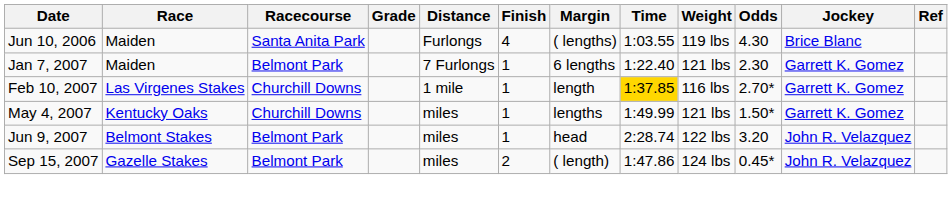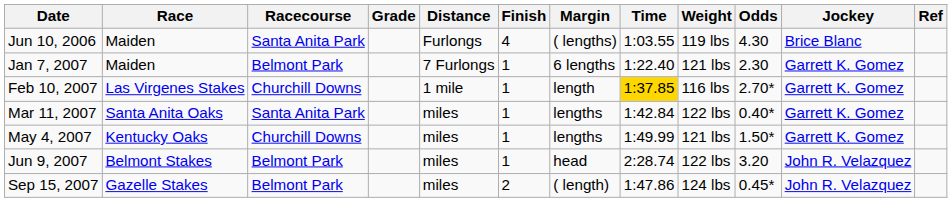 <table class="wikitable">
 <tr>
 <th>Date</th>
 <th>Race</th>
 <th>Racecourse</th>
 <th>Grade</th>
 <th>Distance</th>
 <th>Finish</th>
 <th>Margin</th>
 <th>Time</th>
 <th>Weight</th>
 <th>Odds</th>
 <th>Jockey</th>
 <th>Ref</th>
 </tr>
 <tr>
 <td>Jun 10, 2006</td>
 <td>Maiden</td>
 <td><a href='#'>Santa Anita Park</a></td>
 <td></td>
 <td> Furlongs</td>
 <td>4</td>
 <td>( lengths)</td>
 <td>1:03.55</td>
 <td>119 lbs</td>
 <td>4.30</td>
 <td><a href='#'>Brice Blanc</a></td>
 <td></td>
 </tr>
 <tr>
 <td>Jan 7, 2007</td>
 <td>Maiden</td>
 <td><a href='#'>Belmont Park</a></td>
 <td></td>
 <td>7 Furlongs</td>
 <td>1</td>
 <td>6 lengths</td>
 <td>1:22.40</td>
 <td>121 lbs</td>
 <td>2.30</td>
 <td><a href='#'>Garrett K. Gomez</a></td>
 <td></td>
 </tr>
 <tr>
 <td>Feb 10, 2007</td>
 <td><a href='#'>Las Virgenes Stakes</a></td>
 <td><a href='#'>Churchill Downs</a></td>
 <td></td>
 <td>1 mile</td>
 <td>1</td>
 <td> length</td>
 <td style="background: gold;">1:37.85</td>
 <td>116 lbs</td>
 <td>2.70*</td>
 <td><a href='#'>Garrett K. Gomez</a></td>
 <td></td>
 </tr>
 <tr>
+<td>Mar 11, 2007</td>
+<td><a href='#'>Santa Anita Oaks</a></td>
+<td><a href='#'>Santa Anita Park</a></td>
+<td></td>
+<td> miles</td>
+<td>1</td>
+<td> lengths</td>
+<td>1:42.84</td>
+<td>122 lbs</td>
+<td>0.40*</td>
+<td><a href='#'>Garrett K. Gomez</a></td>
+<td></td>
+</tr>
+<tr>
 <td>May 4, 2007</td>
 <td><a href='#'>Kentucky Oaks</a></td>
 <td><a href='#'>Churchill Downs</a></td>
 <td></td>
 <td> miles</td>
 <td>1</td>
 <td> lengths</td>
 <td>1:49.99</td>
 <td>121 lbs</td>
 <td>1.50*</td>
 <td><a href='#'>Garrett K. Gomez</a></td>
 <td></td>
 </tr>
 <tr>
 <td>Jun 9, 2007</td>
 <td><a href='#'>Belmont Stakes</a></td>
 <td><a href='#'>Belmont Park</a></td>
 <td></td>
 <td> miles</td>
 <td>1</td>
 <td>head</td>
 <td>2:28.74</td>
 <td>122 lbs</td>
 <td>3.20</td>
 <td><a href='#'>John R. Velazquez</a></td>
 <td></td>
 </tr>
 <tr>
 <td>Sep 15, 2007</td>
 <td><a href='#'>Gazelle Stakes</a></td>
 <td><a href='#'>Belmont Park</a></td>
 <td></td>
 <td> miles</td>
 <td>2</td>
 <td>( length)</td>
 <td>1:47.86</td>
 <td>124 lbs</td>
 <td>0.45*</td>
 <td><a href='#'>John R. Velazquez</a></td>
 <td></td>
 </tr>
 </table>
